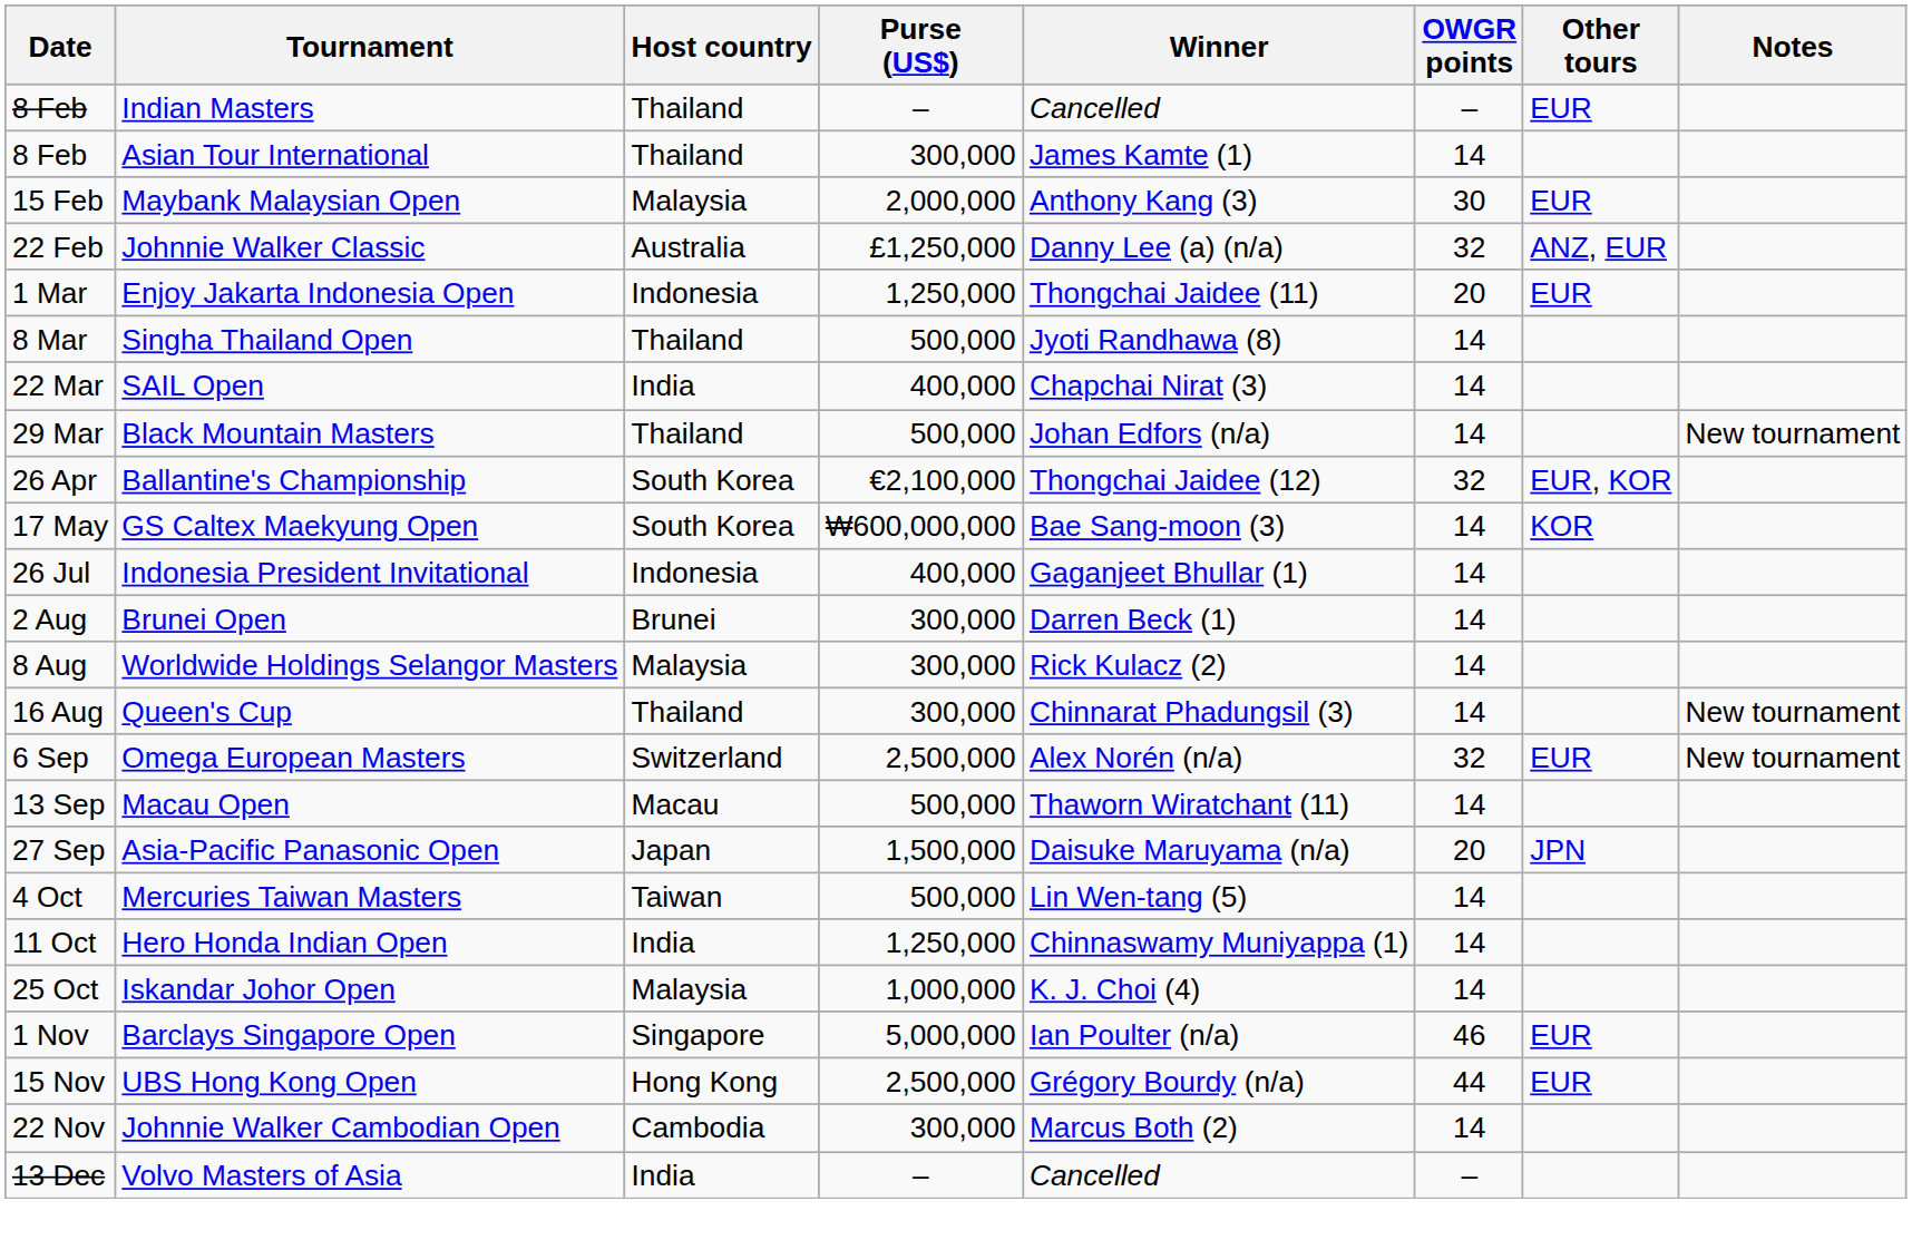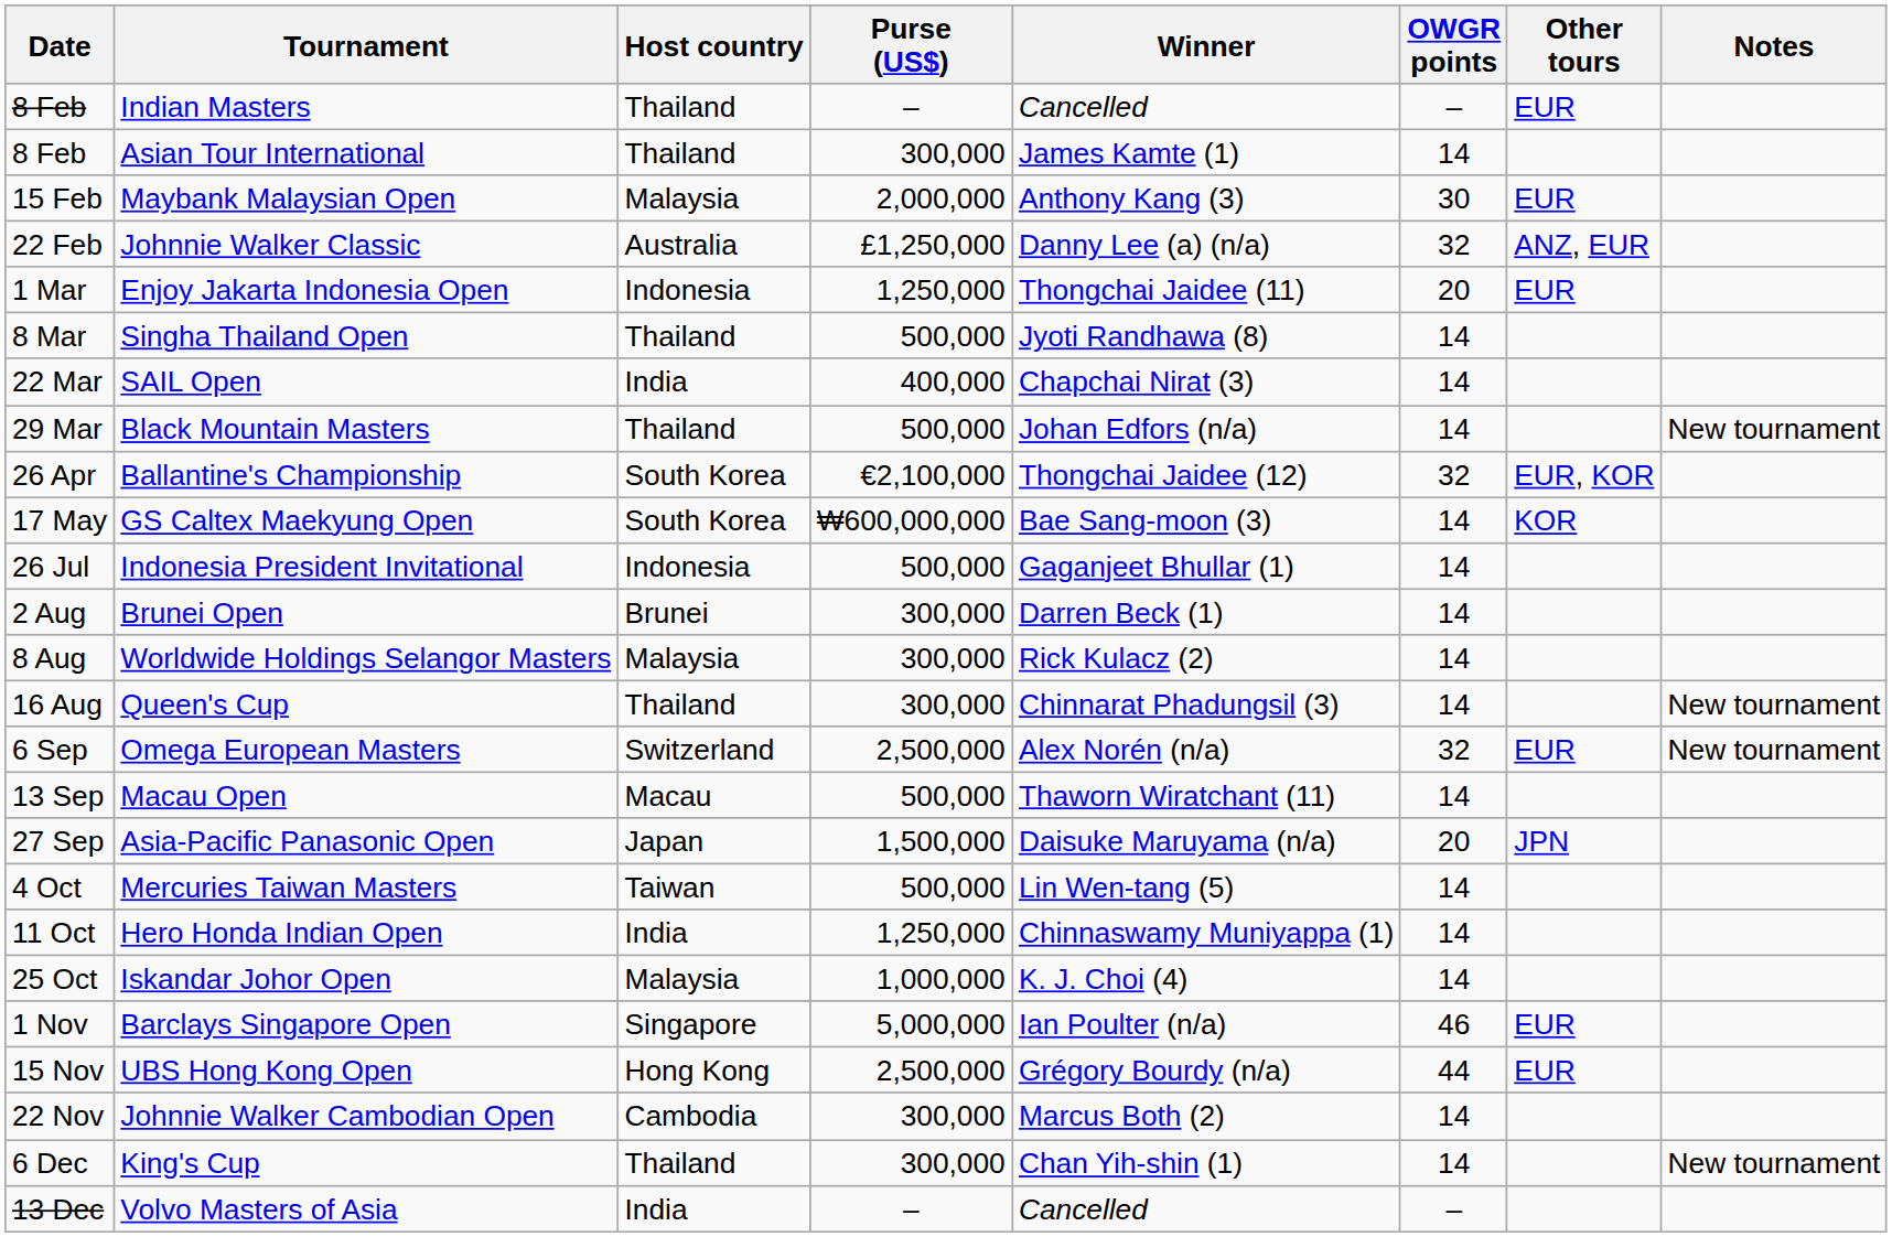 <table class="wikitable" style="font-size:95%">
 <tr>
 <th>Date</th>
 <th>Tournament</th>
 <th>Host country</th>
 <th>Purse<br>(<a href='#'>US$</a>)</th>
 <th>Winner</th>
 <th><a href='#'>OWGR</a><br>points</th>
 <th>Other<br>tours</th>
 <th>Notes</th>
 </tr>
 <tr>
 <td><s>8 Feb</s></td>
 <td><a href='#'>Indian Masters</a></td>
 <td>Thailand</td>
 <td align=center>–</td>
 <td><em>Cancelled</em></td>
 <td align=center>–</td>
 <td><a href='#'>EUR</a></td>
 <td></td>
 </tr>
 <tr>
 <td>8 Feb</td>
 <td><a href='#'>Asian Tour International</a></td>
 <td>Thailand</td>
 <td align=right>300,000</td>
 <td> <a href='#'>James Kamte</a> (1)</td>
 <td align=center>14</td>
 <td></td>
 <td></td>
 </tr>
 <tr>
 <td>15 Feb</td>
 <td><a href='#'>Maybank Malaysian Open</a></td>
 <td>Malaysia</td>
 <td align=right>2,000,000</td>
 <td> <a href='#'>Anthony Kang</a> (3)</td>
 <td align=center>30</td>
 <td><a href='#'>EUR</a></td>
 <td></td>
 </tr>
 <tr>
 <td>22 Feb</td>
 <td><a href='#'>Johnnie Walker Classic</a></td>
 <td>Australia</td>
 <td align=right>£1,250,000</td>
 <td> <a href='#'>Danny Lee</a> (a) (n/a)</td>
 <td align=center>32</td>
 <td><a href='#'>ANZ</a>, <a href='#'>EUR</a></td>
 <td></td>
 </tr>
 <tr>
 <td>1 Mar</td>
 <td><a href='#'>Enjoy Jakarta Indonesia Open</a></td>
 <td>Indonesia</td>
 <td align=right>1,250,000</td>
 <td> <a href='#'>Thongchai Jaidee</a> (11)</td>
 <td align=center>20</td>
 <td><a href='#'>EUR</a></td>
 <td></td>
 </tr>
 <tr>
 <td>8 Mar</td>
 <td><a href='#'>Singha Thailand Open</a></td>
 <td>Thailand</td>
 <td align=right>500,000</td>
 <td> <a href='#'>Jyoti Randhawa</a> (8)</td>
 <td align=center>14</td>
 <td></td>
 <td></td>
 </tr>
 <tr>
 <td>22 Mar</td>
 <td><a href='#'>SAIL Open</a></td>
 <td>India</td>
 <td align=right>400,000</td>
 <td> <a href='#'>Chapchai Nirat</a> (3)</td>
 <td align=center>14</td>
 <td></td>
 <td></td>
 </tr>
 <tr>
 <td>29 Mar</td>
 <td><a href='#'>Black Mountain Masters</a></td>
 <td>Thailand</td>
 <td align=right>500,000</td>
 <td> <a href='#'>Johan Edfors</a> (n/a)</td>
 <td align=center>14</td>
 <td></td>
 <td>New tournament</td>
 </tr>
 <tr>
 <td>26 Apr</td>
 <td><a href='#'>Ballantine's Championship</a></td>
 <td>South Korea</td>
 <td align=right>€2,100,000</td>
 <td> <a href='#'>Thongchai Jaidee</a> (12)</td>
 <td align=center>32</td>
 <td><a href='#'>EUR</a>, <a href='#'>KOR</a></td>
 <td></td>
 </tr>
 <tr>
 <td>17 May</td>
 <td><a href='#'>GS Caltex Maekyung Open</a></td>
 <td>South Korea</td>
 <td align=right>₩600,000,000</td>
 <td> <a href='#'>Bae Sang-moon</a> (3)</td>
 <td align=center>14</td>
 <td><a href='#'>KOR</a></td>
 </tr>
 <tr>
 <td>26 Jul</td>
 <td><a href='#'>Indonesia President Invitational</a></td>
 <td>Indonesia</td>
-<td align=right>400,000</td>
+<td align=right>500,000</td>
 <td> <a href='#'>Gaganjeet Bhullar</a> (1)</td>
 <td align=center>14</td>
 <td></td>
 <td></td>
 </tr>
 <tr>
 <td>2 Aug</td>
 <td><a href='#'>Brunei Open</a></td>
 <td>Brunei</td>
 <td align=right>300,000</td>
 <td> <a href='#'>Darren Beck</a> (1)</td>
 <td align=center>14</td>
 <td></td>
 <td></td>
 </tr>
 <tr>
 <td>8 Aug</td>
 <td><a href='#'>Worldwide Holdings Selangor Masters</a></td>
 <td>Malaysia</td>
 <td align=right>300,000</td>
 <td> <a href='#'>Rick Kulacz</a> (2)</td>
 <td align=center>14</td>
 <td></td>
 <td></td>
 </tr>
 <tr>
 <td>16 Aug</td>
 <td><a href='#'>Queen's Cup</a></td>
 <td>Thailand</td>
 <td align=right>300,000</td>
 <td> <a href='#'>Chinnarat Phadungsil</a> (3)</td>
 <td align=center>14</td>
 <td></td>
 <td>New tournament</td>
 </tr>
 <tr>
 <td>6 Sep</td>
 <td><a href='#'>Omega European Masters</a></td>
 <td>Switzerland</td>
 <td align=right>2,500,000</td>
 <td> <a href='#'>Alex Norén</a> (n/a)</td>
 <td align=center>32</td>
 <td><a href='#'>EUR</a></td>
 <td>New tournament</td>
 </tr>
 <tr>
 <td>13 Sep</td>
 <td><a href='#'>Macau Open</a></td>
 <td>Macau</td>
 <td align=right>500,000</td>
 <td> <a href='#'>Thaworn Wiratchant</a> (11)</td>
 <td align=center>14</td>
 <td></td>
 <td></td>
 </tr>
 <tr>
 <td>27 Sep</td>
 <td><a href='#'>Asia-Pacific Panasonic Open</a></td>
 <td>Japan</td>
 <td align=right>1,500,000</td>
 <td> <a href='#'>Daisuke Maruyama</a> (n/a)</td>
 <td align=center>20</td>
 <td><a href='#'>JPN</a></td>
 <td></td>
 </tr>
 <tr>
 <td>4 Oct</td>
 <td><a href='#'>Mercuries Taiwan Masters</a></td>
 <td>Taiwan</td>
 <td align=right>500,000</td>
 <td> <a href='#'>Lin Wen-tang</a> (5)</td>
 <td align=center>14</td>
 <td></td>
 <td></td>
 </tr>
 <tr>
 <td>11 Oct</td>
 <td><a href='#'>Hero Honda Indian Open</a></td>
 <td>India</td>
 <td align=right>1,250,000</td>
 <td> <a href='#'>Chinnaswamy Muniyappa</a> (1)</td>
 <td align=center>14</td>
 <td></td>
 <td></td>
 </tr>
 <tr>
 <td>25 Oct</td>
 <td><a href='#'>Iskandar Johor Open</a></td>
 <td>Malaysia</td>
 <td align=right>1,000,000</td>
 <td> <a href='#'>K. J. Choi</a> (4)</td>
 <td align=center>14</td>
 <td></td>
 <td></td>
 </tr>
 <tr>
 <td>1 Nov</td>
 <td><a href='#'>Barclays Singapore Open</a></td>
 <td>Singapore</td>
 <td align=right>5,000,000</td>
 <td> <a href='#'>Ian Poulter</a> (n/a)</td>
 <td align=center>46</td>
 <td><a href='#'>EUR</a></td>
 <td></td>
 </tr>
 <tr>
 <td>15 Nov</td>
 <td><a href='#'>UBS Hong Kong Open</a></td>
 <td>Hong Kong</td>
 <td align=right>2,500,000</td>
 <td> <a href='#'>Grégory Bourdy</a> (n/a)</td>
 <td align=center>44</td>
 <td><a href='#'>EUR</a></td>
 <td></td>
 </tr>
 <tr>
 <td>22 Nov</td>
 <td><a href='#'>Johnnie Walker Cambodian Open</a></td>
 <td>Cambodia</td>
 <td align=right>300,000</td>
 <td> <a href='#'>Marcus Both</a> (2)</td>
 <td align=center>14</td>
 <td></td>
 <td></td>
 </tr>
 <tr>
+<td>6 Dec</td>
+<td><a href='#'>King's Cup</a></td>
+<td>Thailand</td>
+<td align=right>300,000</td>
+<td> <a href='#'>Chan Yih-shin</a> (1)</td>
+<td align=center>14</td>
+<td></td>
+<td>New tournament</td>
+</tr>
+<tr>
 <td><s>13 Dec</s></td>
 <td><a href='#'>Volvo Masters of Asia</a></td>
 <td>India</td>
 <td align=center>–</td>
 <td><em>Cancelled</em></td>
 <td align=center>–</td>
 <td></td>
 <td></td>
 </tr>
 </table>
